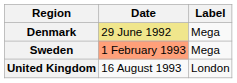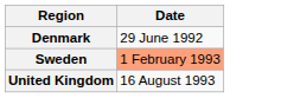 <table class="wikitable plainrowheaders">
 <tr>
 <th scope="col">Region</th>
 <th scope="col">Date</th>
-<th scope="col">Label</th>
 </tr>
 <tr>
 <th scope="row">Denmark</th>
-<td style="background: khaki;">29 June 1992</td>
-<td>Mega</td>
+<td>29 June 1992</td>
 </tr>
 <tr>
 <th scope="row">Sweden</th>
 <td style="background: lightsalmon;">1 February 1993</td>
-<td>Mega</td>
 </tr>
 <tr>
 <th scope="row">United Kingdom</th>
 <td>16 August 1993</td>
-<td>London</td>
 </tr>
 </table>
